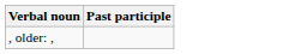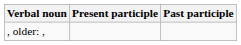 <table class="wikitable">
 <tr>
 <th>Verbal noun</th>
+<th>Present participle</th>
 <th>Past participle</th>
 </tr>
 <tr>
 <td>, older: , </td>
 <td></td>
+<td></td>
 </tr>
 </table>
